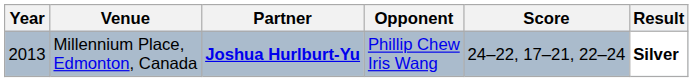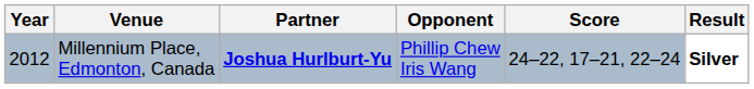 <table class="sortable wikitable" style="font-size: 90%;">
 <tr>
 <th>Year</th>
 <th>Venue</th>
 <th>Partner</th>
 <th>Opponent</th>
 <th>Score</th>
 <th>Result</th>
 </tr>
 <tr style="background:#AABBCC">
-<td align="center">2013</td>
+<td align="center">2012</td>
 <td align="left">Millennium Place,<br><a href='#'>Edmonton</a>, Canada</td>
 <td align="left"><strong> <a href='#'>Joshua Hurlburt-Yu</a></strong></td>
 <td align="left"> <a href='#'>Phillip Chew</a><br> <a href='#'>Iris Wang</a></td>
 <td align="left">24–22, 17–21, 22–24</td>
 <td style="text-align:left; background:white"> <strong>Silver</strong></td>
 </tr>
 </table>
